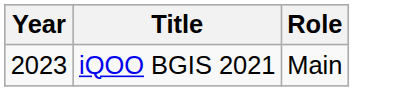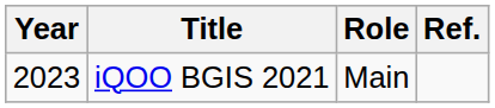 <table class="wikitable">
 <tr>
 <th>Year</th>
 <th>Title</th>
 <th>Role</th>
+<th>Ref.</th>
 </tr>
 <tr>
 <td>2023</td>
 <td><a href='#'>iQOO</a> BGIS 2021</td>
 <td>Main</td>
+<td></td>
 </tr>
 </table>
